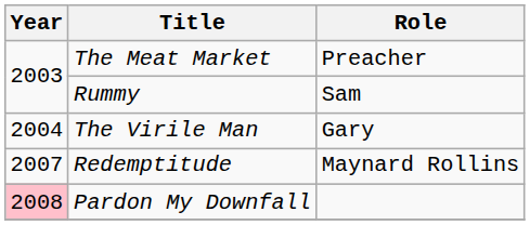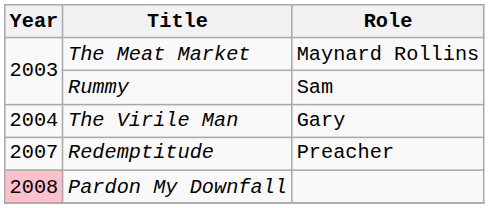 <table class="wikitable">
 <tr>
 <th>Year</th>
 <th>Title</th>
 <th>Role</th>
 </tr>
 <tr>
 <td rowspan=2>2003</td>
 <td><em>The Meat Market</em></td>
-<td>Preacher</td>
+<td>Maynard Rollins</td>
 </tr>
 <tr>
 <td><em>Rummy</em></td>
 <td>Sam</td>
 </tr>
 <tr>
 <td>2004</td>
 <td><em>The Virile Man</em></td>
 <td>Gary</td>
 </tr>
 <tr>
 <td>2007</td>
 <td><em>Redemptitude</em></td>
-<td>Maynard Rollins</td>
+<td>Preacher</td>
 </tr>
 <tr>
 <td style="background: pink;">2008</td>
 <td><em>Pardon My Downfall</em></td>
 <td></td>
 </tr>
 <tr>
 </tr>
 </table>
